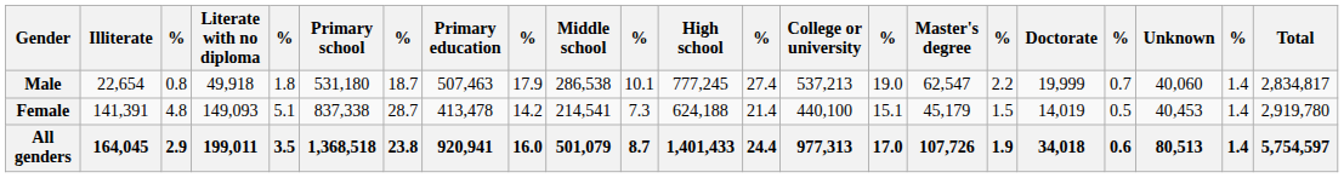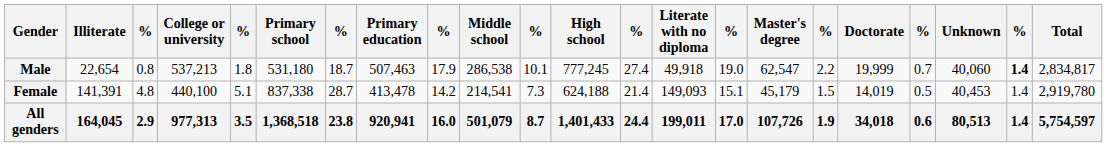 <table class="wikitable">
 <tr>
 <th style="width:80pt;">Gender</th>
 <th style="width:80pt;">Illiterate</th>
 <th style="width:20pt;">%</th>
-<th style="width:80pt;">Literate with no diploma</th>
+<th style="width:80pt;">College or university</th>
 <th style="width:20pt;">%</th>
 <th style="width:80pt;">Primary school</th>
 <th style="width:20pt;">%</th>
 <th style="width:80pt;">Primary education</th>
 <th style="width:20pt;">%</th>
 <th style="width:80pt;">Middle school</th>
 <th style="width:20pt;">%</th>
 <th style="width:80pt;">High school</th>
 <th style="width:20pt;">%</th>
-<th style="width:80pt;">College or university</th>
+<th style="width:80pt;">Literate with no diploma</th>
 <th style="width:20pt;">%</th>
 <th style="width:80pt;">Master's degree</th>
 <th style="width:20pt;">%</th>
 <th style="width:80pt;">Doctorate</th>
 <th style="width:20pt;">%</th>
 <th style="width:80pt;">Unknown</th>
 <th style="width:20pt;">%</th>
 <th style="width:80pt;">Total</th>
 </tr>
 <tr>
 <th style="width:80pt;">Male</th>
 <td style="text-align:center;">22,654</td>
 <td style="text-align:center;">0.8</td>
-<td style="text-align:center;">49,918</td>
+<td style="text-align:center;">537,213</td>
 <td style="text-align:center;">1.8</td>
 <td style="text-align:center;">531,180</td>
 <td style="text-align:center;">18.7</td>
 <td style="text-align:center;">507,463</td>
 <td style="text-align:center;">17.9</td>
 <td style="text-align:center;">286,538</td>
 <td style="text-align:center;">10.1</td>
 <td style="text-align:center;">777,245</td>
 <td style="text-align:center;">27.4</td>
-<td style="text-align:center;">537,213</td>
+<td style="text-align:center;">49,918</td>
 <td style="text-align:center;">19.0</td>
 <td style="text-align:center;">62,547</td>
 <td style="text-align:center;">2.2</td>
 <td style="text-align:center;">19,999</td>
 <td style="text-align:center;">0.7</td>
 <td style="text-align:center;">40,060</td>
-<td style="text-align:center;">1.4</td>
+<td style="text-align:center;"><strong>1.4</strong></td>
 <td style="text-align:center;">2,834,817</td>
 </tr>
 <tr>
 <th style="width:80pt;">Female</th>
 <td style="text-align:center;">141,391</td>
 <td style="text-align:center;">4.8</td>
-<td style="text-align:center;">149,093</td>
+<td style="text-align:center;">440,100</td>
 <td style="text-align:center;">5.1</td>
 <td style="text-align:center;">837,338</td>
 <td style="text-align:center;">28.7</td>
 <td style="text-align:center;">413,478</td>
 <td style="text-align:center;">14.2</td>
 <td style="text-align:center;">214,541</td>
 <td style="text-align:center;">7.3</td>
 <td style="text-align:center;">624,188</td>
 <td style="text-align:center;">21.4</td>
-<td style="text-align:center;">440,100</td>
+<td style="text-align:center;">149,093</td>
 <td style="text-align:center;">15.1</td>
 <td style="text-align:center;">45,179</td>
 <td style="text-align:center;">1.5</td>
 <td style="text-align:center;">14,019</td>
 <td style="text-align:center;">0.5</td>
 <td style="text-align:center;">40,453</td>
 <td style="text-align:center;">1.4</td>
 <td style="text-align:center;">2,919,780</td>
 </tr>
 <tr>
 <th>All genders</th>
 <th>164,045</th>
 <th>2.9</th>
-<th>199,011</th>
+<th>977,313</th>
 <th>3.5</th>
 <th>1,368,518</th>
 <th>23.8</th>
 <th>920,941</th>
 <th>16.0</th>
 <th>501,079</th>
 <th>8.7</th>
 <th>1,401,433</th>
 <th>24.4</th>
-<th>977,313</th>
+<th>199,011</th>
 <th>17.0</th>
 <th>107,726</th>
 <th>1.9</th>
 <th>34,018</th>
 <th>0.6</th>
 <th>80,513</th>
 <th>1.4</th>
 <th>5,754,597</th>
 </tr>
 </table>
